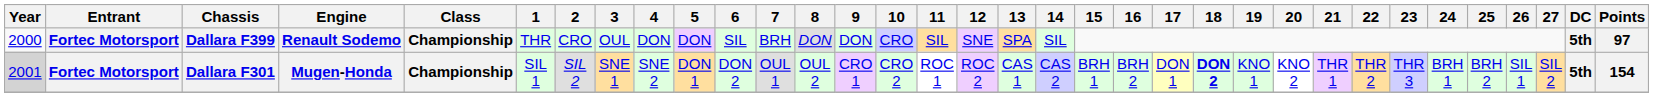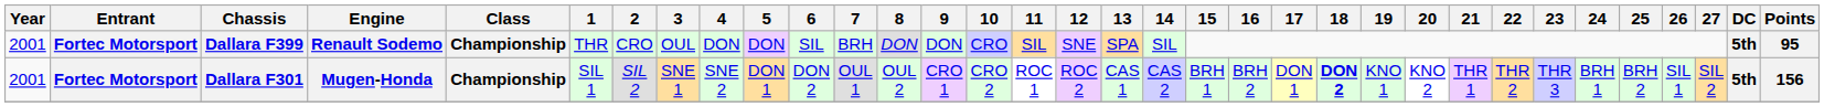 <table class="wikitable" style="text-align:center; font-size:85%">
 <tr>
 <th>Year</th>
 <th>Entrant</th>
 <th>Chassis</th>
 <th>Engine</th>
 <th>Class</th>
 <th>1</th>
 <th>2</th>
 <th>3</th>
 <th>4</th>
 <th>5</th>
 <th>6</th>
 <th>7</th>
 <th>8</th>
 <th>9</th>
 <th>10</th>
 <th>11</th>
 <th>12</th>
 <th>13</th>
 <th>14</th>
 <th>15</th>
 <th>16</th>
 <th>17</th>
 <th>18</th>
 <th>19</th>
 <th>20</th>
 <th>21</th>
 <th>22</th>
 <th>23</th>
 <th>24</th>
 <th>25</th>
 <th>26</th>
 <th>27</th>
 <th>DC</th>
 <th>Points</th>
 </tr>
 <tr>
-<td><a href='#'>2000</a></td>
+<td><a href='#'>2001</a></td>
 <th nowrap><a href='#'>Fortec Motorsport</a></th>
 <th nowrap><a href='#'>Dallara F399</a></th>
 <th nowrap><a href='#'>Renault Sodemo</a></th>
 <th>Championship</th>
 <td style="background:#DFFFDF;"><a href='#'>THR</a><br></td>
 <td style="background:#DFFFDF;"><a href='#'>CRO</a><br></td>
 <td style="background:#DFFFDF;"><a href='#'>OUL</a><br></td>
 <td style="background:#DFFFDF;"><a href='#'>DON</a><br></td>
 <td style="background:#EFCFFF;"><a href='#'>DON</a><br></td>
 <td style="background:#DFFFDF;"><a href='#'>SIL</a><br></td>
 <td style="background:#DFFFDF;"><a href='#'>BRH</a><br></td>
 <td style="background:#DFDFDF;"><em><a href='#'>DON</a></em><br></td>
 <td style="background:#DFFFDF;"><a href='#'>DON</a><br></td>
 <td style="background:#CFCFFF;"><a href='#'>CRO</a><br></td>
 <td style="background:#FFDF9F;"><a href='#'>SIL</a><br></td>
 <td style="background:#EFCFFF;"><a href='#'>SNE</a><br></td>
 <td style="background:#FFDF9F;"><a href='#'>SPA</a><br></td>
 <td style="background:#DFFFDF;"><a href='#'>SIL</a><br></td>
 <td colspan=13></td>
 <th>5th</th>
-<th>97</th>
+<th>95</th>
 </tr>
 <tr>
-<td style="background: lightgrey;"><a href='#'>2001</a></td>
+<td><a href='#'>2001</a></td>
 <th nowrap><a href='#'>Fortec Motorsport</a></th>
 <th nowrap><a href='#'>Dallara F301</a></th>
 <th nowrap><a href='#'>Mugen</a>-<a href='#'>Honda</a></th>
 <th>Championship</th>
 <td style="background:#DFFFDF;"><a href='#'>SIL<br>1</a><br></td>
 <td style="background:#DFDFDF;"><em><a href='#'>SIL<br>2</a></em><br></td>
 <td style="background:#FFDF9F;"><a href='#'>SNE<br>1</a><br></td>
 <td style="background:#DFFFDF;"><a href='#'>SNE<br>2</a><br></td>
 <td style="background:#FFDF9F;"><a href='#'>DON<br>1</a><br></td>
 <td style="background:#DFFFDF;"><a href='#'>DON<br>2</a><br></td>
 <td style="background:#DFDFDF;"><a href='#'>OUL<br>1</a><br></td>
 <td style="background:#DFFFDF;"><a href='#'>OUL<br>2</a><br></td>
 <td style="background:#EFCFFF;"><a href='#'>CRO<br>1</a><br></td>
 <td style="background:#DFFFDF;"><a href='#'>CRO<br>2</a><br></td>
 <td style="background:#FFFFFF;"><a href='#'>ROC<br>1</a><br></td>
 <td style="background:#EFCFFF;"><a href='#'>ROC<br>2</a><br></td>
 <td style="background:#DFFFDF;"><a href='#'>CAS<br>1</a><br></td>
 <td style="background:#CFCFFF;"><a href='#'>CAS<br>2</a><br></td>
 <td style="background:#DFFFDF;"><a href='#'>BRH<br>1</a><br></td>
 <td style="background:#DFFFDF;"><a href='#'>BRH<br>2</a><br></td>
 <td style="background:#FFFFBF;"><a href='#'>DON<br>1</a><br></td>
 <td style="background:#DFFFDF;"><strong><a href='#'>DON<br>2</a><br></strong></td>
 <td style="background:#DFFFDF;"><a href='#'>KNO<br>1</a><br></td>
 <td style="background:#FFFFFF;"><a href='#'>KNO<br>2</a><br></td>
 <td style="background:#EFCFFF;"><a href='#'>THR<br>1</a><br></td>
 <td style="background:#FFDF9F;"><a href='#'>THR<br>2</a><br></td>
 <td style="background:#CFCFFF;"><a href='#'>THR<br>3</a><br></td>
 <td style="background:#DFFFDF;"><a href='#'>BRH<br>1</a><br></td>
 <td style="background:#DFFFDF;"><a href='#'>BRH<br>2</a><br></td>
 <td style="background:#DFFFDF;"><a href='#'>SIL<br>1</a><br></td>
 <td style="background:#FFDF9F;"><a href='#'>SIL<br>2</a><br></td>
 <th>5th</th>
-<th>154</th>
+<th>156</th>
 </tr>
 <tr>
 </tr>
 </table>
